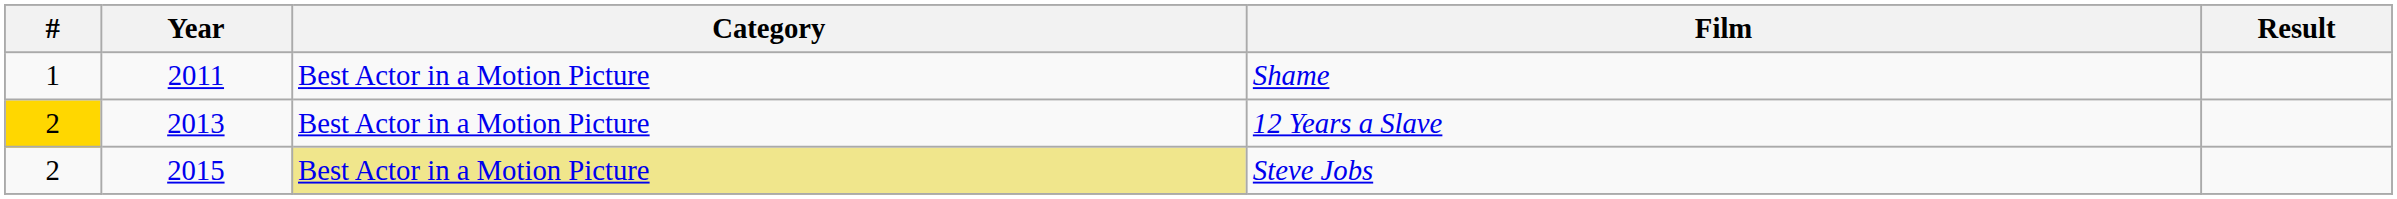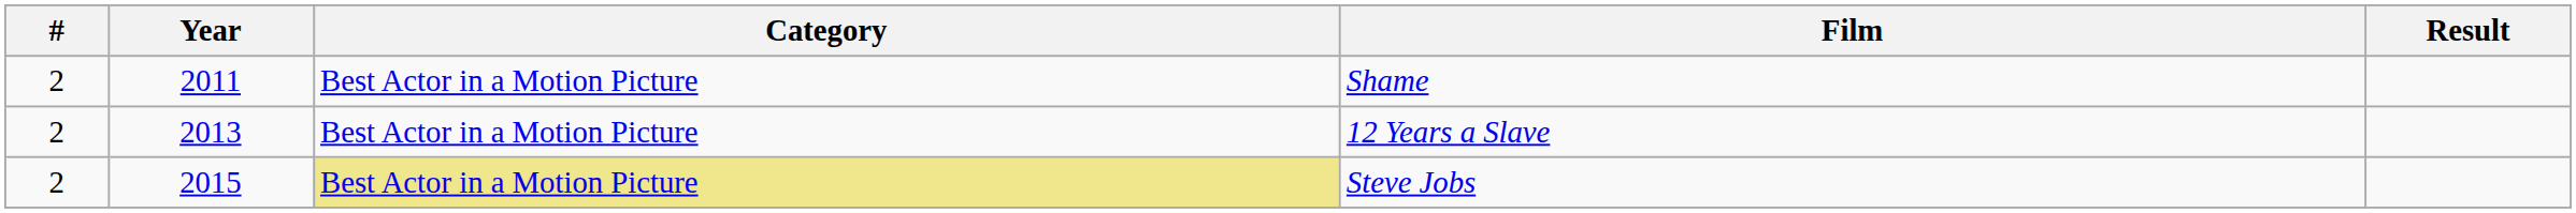 <table class="wikitable" width="100%" cellpadding="5" style="font-size: 95%">
 <tr>
 <th width="2.5%">#</th>
 <th width="5%">Year</th>
 <th width="25%">Category</th>
 <th width="25%">Film</th>
 <th width="5%">Result</th>
 </tr>
 <tr>
-<td style="text-align:center;">1</td>
+<td style="text-align:center;">2</td>
 <td style="text-align:center;"><a href='#'>2011</a></td>
 <td><a href='#'>Best Actor in a Motion Picture</a></td>
 <td><em><a href='#'>Shame</a></em></td>
 <td></td>
 </tr>
 <tr>
-<td style="background: gold; text-align:center;">2</td>
+<td style="text-align:center;">2</td>
 <td style="text-align:center;"><a href='#'>2013</a></td>
 <td><a href='#'>Best Actor in a Motion Picture</a></td>
 <td><em><a href='#'>12 Years a Slave</a></em></td>
 <td></td>
 </tr>
 <tr>
 <td style="text-align:center;">2</td>
 <td style="text-align:center;"><a href='#'>2015</a></td>
 <td style="background: khaki;"><a href='#'>Best Actor in a Motion Picture</a></td>
 <td><em><a href='#'>Steve Jobs</a></em></td>
 <td></td>
 </tr>
 </table>
